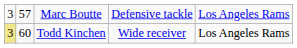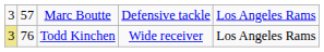 <table class="wikitable" style="text-align:center">
 <tr>
 <td>3</td>
 <td>57</td>
 <td><a href='#'>Marc Boutte</a></td>
 <td><a href='#'>Defensive tackle</a></td>
 <td><a href='#'>Los Angeles Rams</a></td>
 </tr>
 <tr>
 <td style="background: khaki;">3</td>
-<td>60</td>
+<td>76</td>
 <td><a href='#'>Todd Kinchen</a></td>
 <td><a href='#'>Wide receiver</a></td>
 <td>Los Angeles Rams</td>
 </tr>
 </table>
